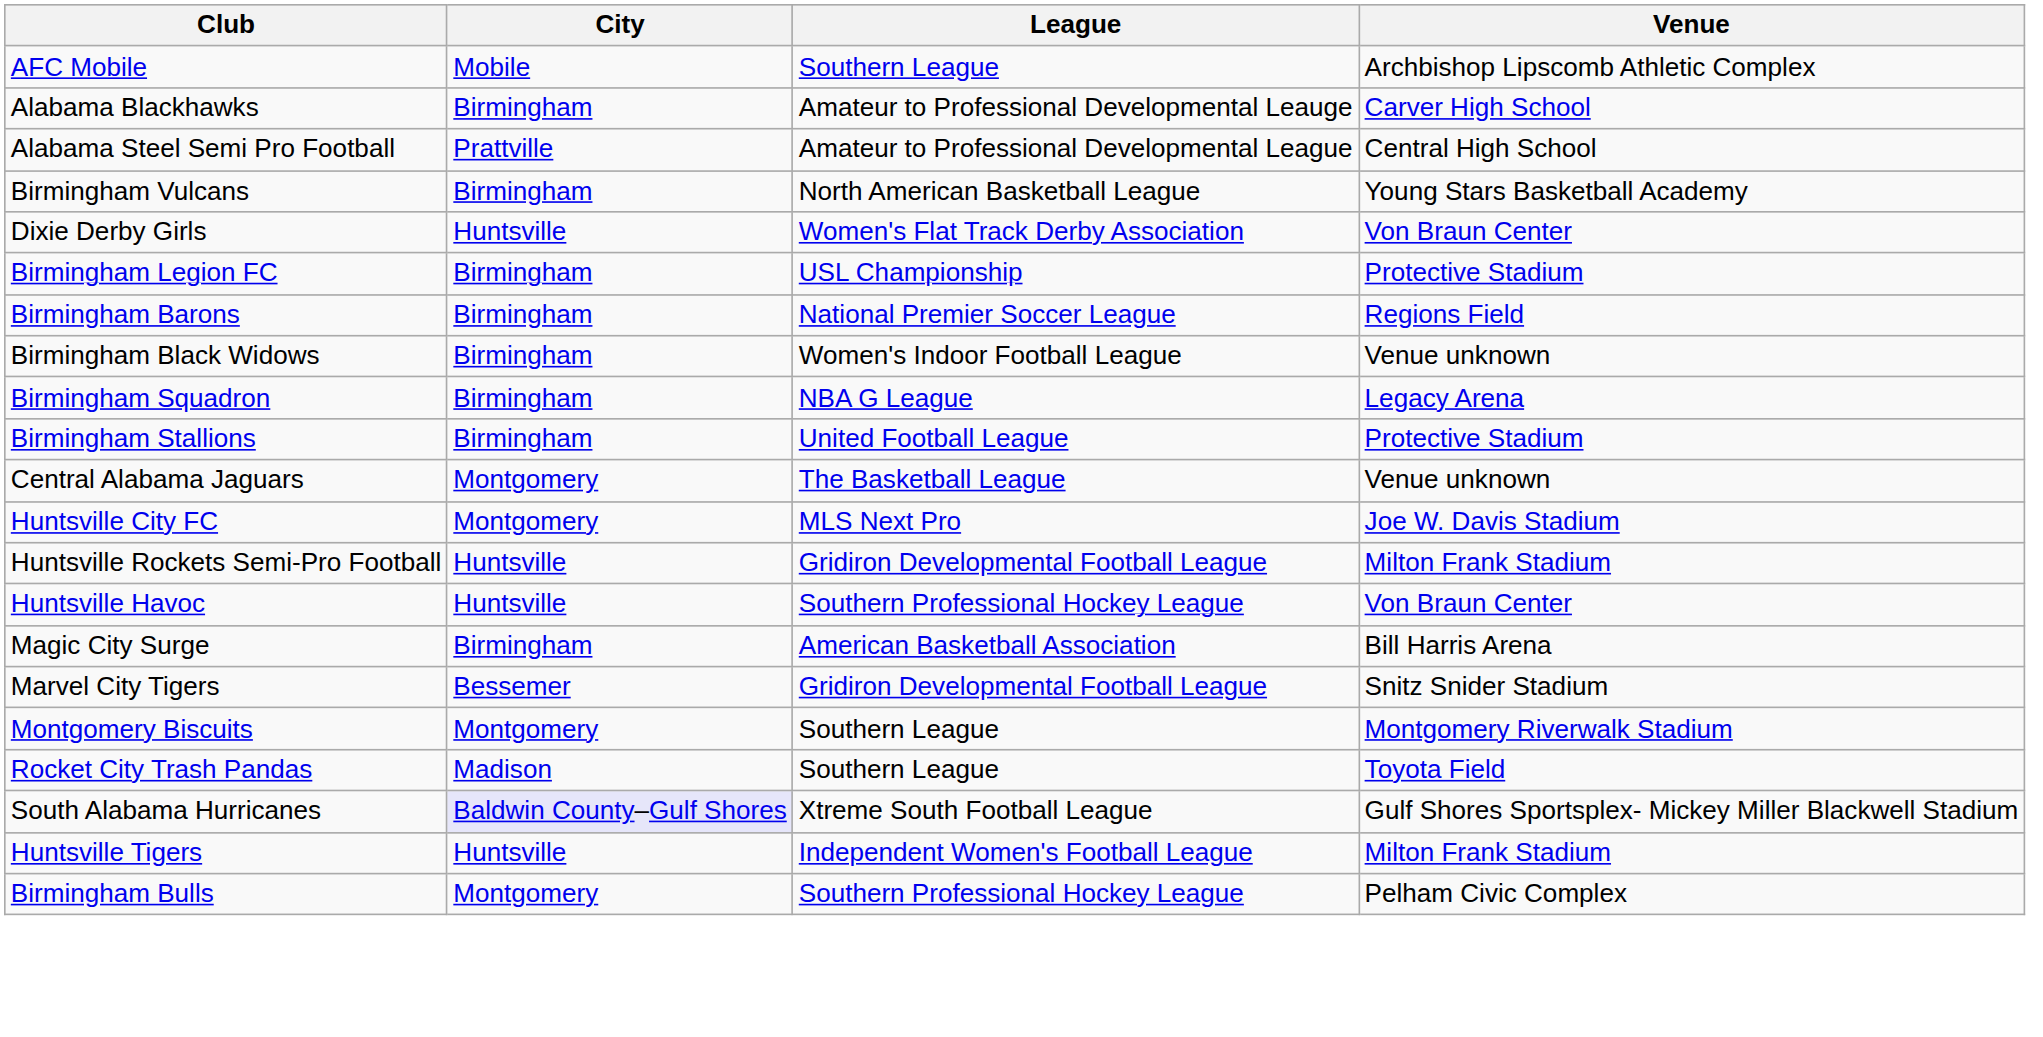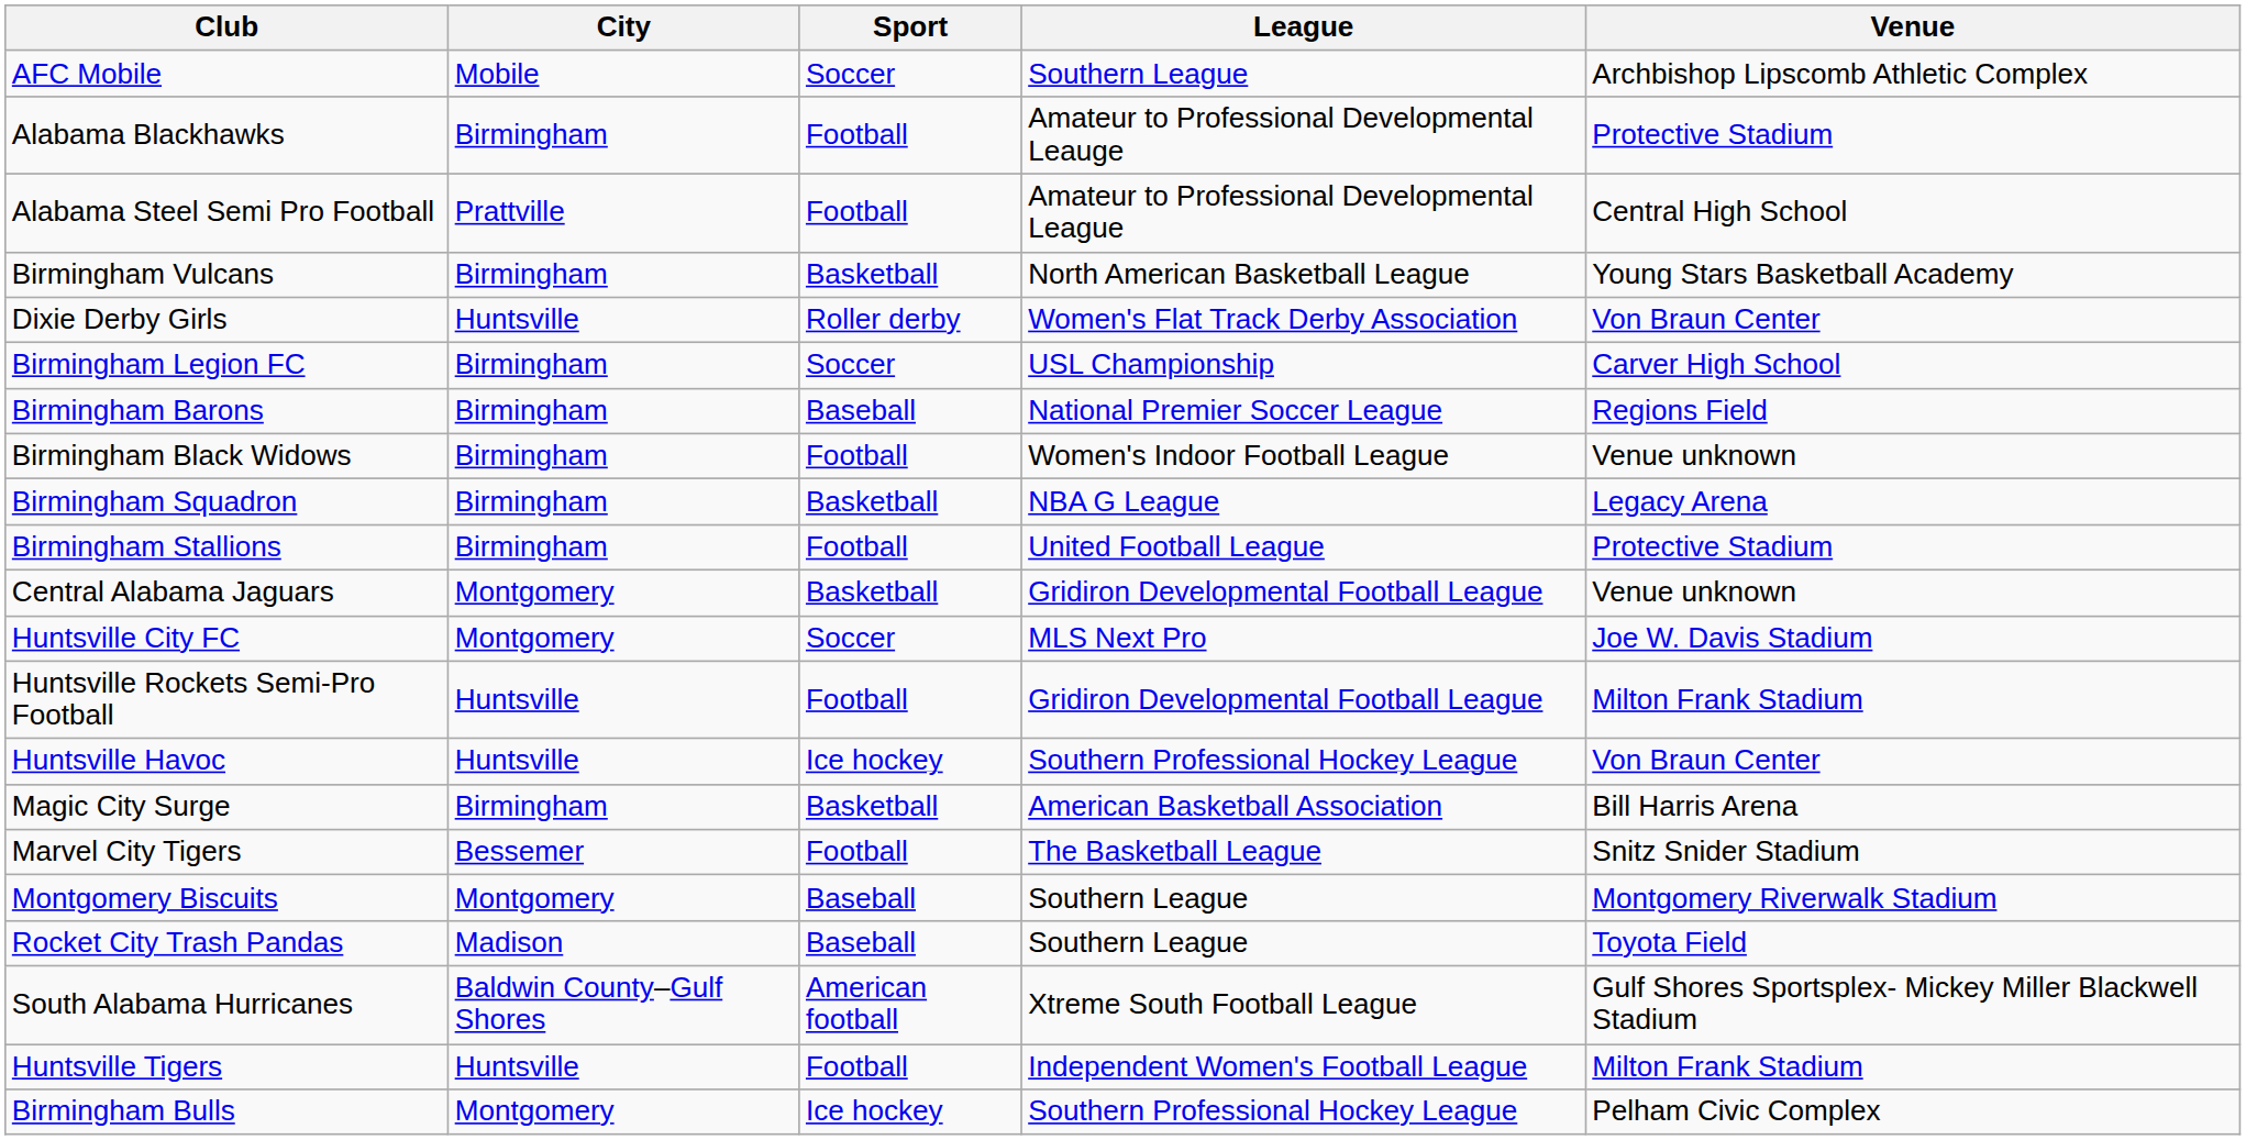 <table class="sortable wikitable">
 <tr>
 <th>Club</th>
 <th>City</th>
+<th>Sport</th>
 <th>League</th>
 <th>Venue</th>
 </tr>
 <tr>
 <td><a href='#'>AFC Mobile</a></td>
 <td><a href='#'>Mobile</a></td>
+<td><a href='#'>Soccer</a></td>
 <td><a href='#'>Southern League</a></td>
 <td>Archbishop Lipscomb Athletic Complex</td>
 </tr>
 <tr>
 <td>Alabama Blackhawks</td>
 <td><a href='#'>Birmingham</a></td>
+<td><a href='#'>Football</a></td>
 <td>Amateur to Professional Developmental Leauge</td>
-<td><a href='#'>Carver High School</a></td>
+<td><a href='#'>Protective Stadium</a></td>
 </tr>
 <tr>
 <td>Alabama Steel Semi Pro Football</td>
 <td><a href='#'>Prattville</a></td>
+<td><a href='#'>Football</a></td>
 <td>Amateur to Professional Developmental League</td>
 <td Stanley Jensen Stadium (Prattville, Alabama)>Central High School</td>
 </tr>
 <tr>
 <td>Birmingham Vulcans</td>
 <td><a href='#'>Birmingham</a></td>
+<td><a href='#'>Basketball</a></td>
 <td>North American Basketball League</td>
 <td>Young Stars Basketball Academy</td>
 </tr>
 <tr>
 <td>Dixie Derby Girls</td>
 <td><a href='#'>Huntsville</a></td>
+<td><a href='#'>Roller derby</a></td>
 <td><a href='#'>Women's Flat Track Derby Association</a></td>
 <td><a href='#'>Von Braun Center</a></td>
 </tr>
 <tr>
 <td><a href='#'>Birmingham Legion FC</a></td>
 <td><a href='#'>Birmingham</a></td>
+<td><a href='#'>Soccer</a></td>
 <td><a href='#'>USL Championship</a></td>
-<td><a href='#'>Protective Stadium</a></td>
+<td><a href='#'>Carver High School</a></td>
 </tr>
 <tr>
 <td><a href='#'>Birmingham Barons</a></td>
 <td><a href='#'>Birmingham</a></td>
+<td><a href='#'>Baseball</a></td>
 <td><a href='#'>National Premier Soccer League</a></td>
 <td><a href='#'>Regions Field</a></td>
 </tr>
 <tr>
 <td>Birmingham Black Widows</td>
 <td><a href='#'>Birmingham</a></td>
+<td><a href='#'>Football</a></td>
 <td>Women's Indoor Football League</td>
 <td>Venue unknown</td>
 </tr>
 <tr>
 <td><a href='#'>Birmingham Squadron</a></td>
 <td><a href='#'>Birmingham</a></td>
+<td><a href='#'>Basketball</a></td>
 <td><a href='#'>NBA G League</a></td>
 <td><a href='#'>Legacy Arena</a></td>
 </tr>
 <tr>
 <td><a href='#'>Birmingham Stallions</a></td>
 <td><a href='#'>Birmingham</a></td>
+<td><a href='#'>Football</a></td>
 <td><a href='#'>United Football League</a></td>
 <td><a href='#'>Protective Stadium</a></td>
 </tr>
 <tr>
 <td>Central Alabama Jaguars</td>
 <td><a href='#'>Montgomery</a></td>
-<td><a href='#'>The Basketball League</a></td>
+<td><a href='#'>Basketball</a></td>
+<td><a href='#'>Gridiron Developmental Football League</a></td>
 <td>Venue unknown</td>
 </tr>
 <tr>
 <td><a href='#'>Huntsville City FC</a></td>
 <td><a href='#'>Montgomery</a></td>
+<td><a href='#'>Soccer</a></td>
 <td><a href='#'>MLS Next Pro</a></td>
 <td><a href='#'>Joe W. Davis Stadium</a></td>
 </tr>
 <tr>
 <td>Huntsville Rockets Semi-Pro Football</td>
 <td><a href='#'>Huntsville</a></td>
+<td><a href='#'>Football</a></td>
 <td><a href='#'>Gridiron Developmental Football League</a></td>
 <td><a href='#'>Milton Frank Stadium</a></td>
 </tr>
 <tr>
 <td><a href='#'>Huntsville Havoc</a></td>
 <td><a href='#'>Huntsville</a></td>
+<td><a href='#'>Ice hockey</a></td>
 <td><a href='#'>Southern Professional Hockey League</a></td>
 <td><a href='#'>Von Braun Center</a></td>
 </tr>
 <tr>
 <td>Magic City Surge</td>
 <td><a href='#'>Birmingham</a></td>
+<td><a href='#'>Basketball</a></td>
 <td><a href='#'>American Basketball Association</a></td>
 <td>Bill Harris Arena</td>
 </tr>
 <tr>
 <td>Marvel City Tigers</td>
 <td><a href='#'>Bessemer</a></td>
-<td><a href='#'>Gridiron Developmental Football League</a></td>
+<td><a href='#'>Football</a></td>
+<td><a href='#'>The Basketball League</a></td>
 <td>Snitz Snider Stadium</td>
 </tr>
 <tr>
 <td><a href='#'>Montgomery Biscuits</a></td>
 <td><a href='#'>Montgomery</a></td>
+<td><a href='#'>Baseball</a></td>
 <td>Southern League</td>
 <td><a href='#'>Montgomery Riverwalk Stadium</a></td>
 </tr>
 <tr>
 <td><a href='#'>Rocket City Trash Pandas</a></td>
 <td><a href='#'>Madison</a></td>
+<td><a href='#'>Baseball</a></td>
 <td>Southern League</td>
 <td><a href='#'>Toyota Field</a></td>
 </tr>
 <tr>
 <td>South Alabama Hurricanes</td>
-<td style="background: lavender;"><a href='#'>Baldwin County</a>–<a href='#'>Gulf Shores</a></td>
+<td><a href='#'>Baldwin County</a>–<a href='#'>Gulf Shores</a></td>
+<td><a href='#'>American football</a></td>
 <td>Xtreme South Football League</td>
 <td>Gulf Shores Sportsplex- Mickey Miller Blackwell Stadium</td>
 </tr>
 <tr>
 <td><a href='#'>Huntsville Tigers</a></td>
 <td><a href='#'>Huntsville</a></td>
+<td><a href='#'>Football</a></td>
 <td><a href='#'>Independent Women's Football League</a></td>
 <td><a href='#'>Milton Frank Stadium</a></td>
 </tr>
 <tr>
 <td><a href='#'>Birmingham Bulls</a></td>
 <td><a href='#'>Montgomery</a></td>
+<td><a href='#'>Ice hockey</a></td>
 <td><a href='#'>Southern Professional Hockey League</a></td>
 <td>Pelham Civic Complex</td>
 </tr>
 </table>
